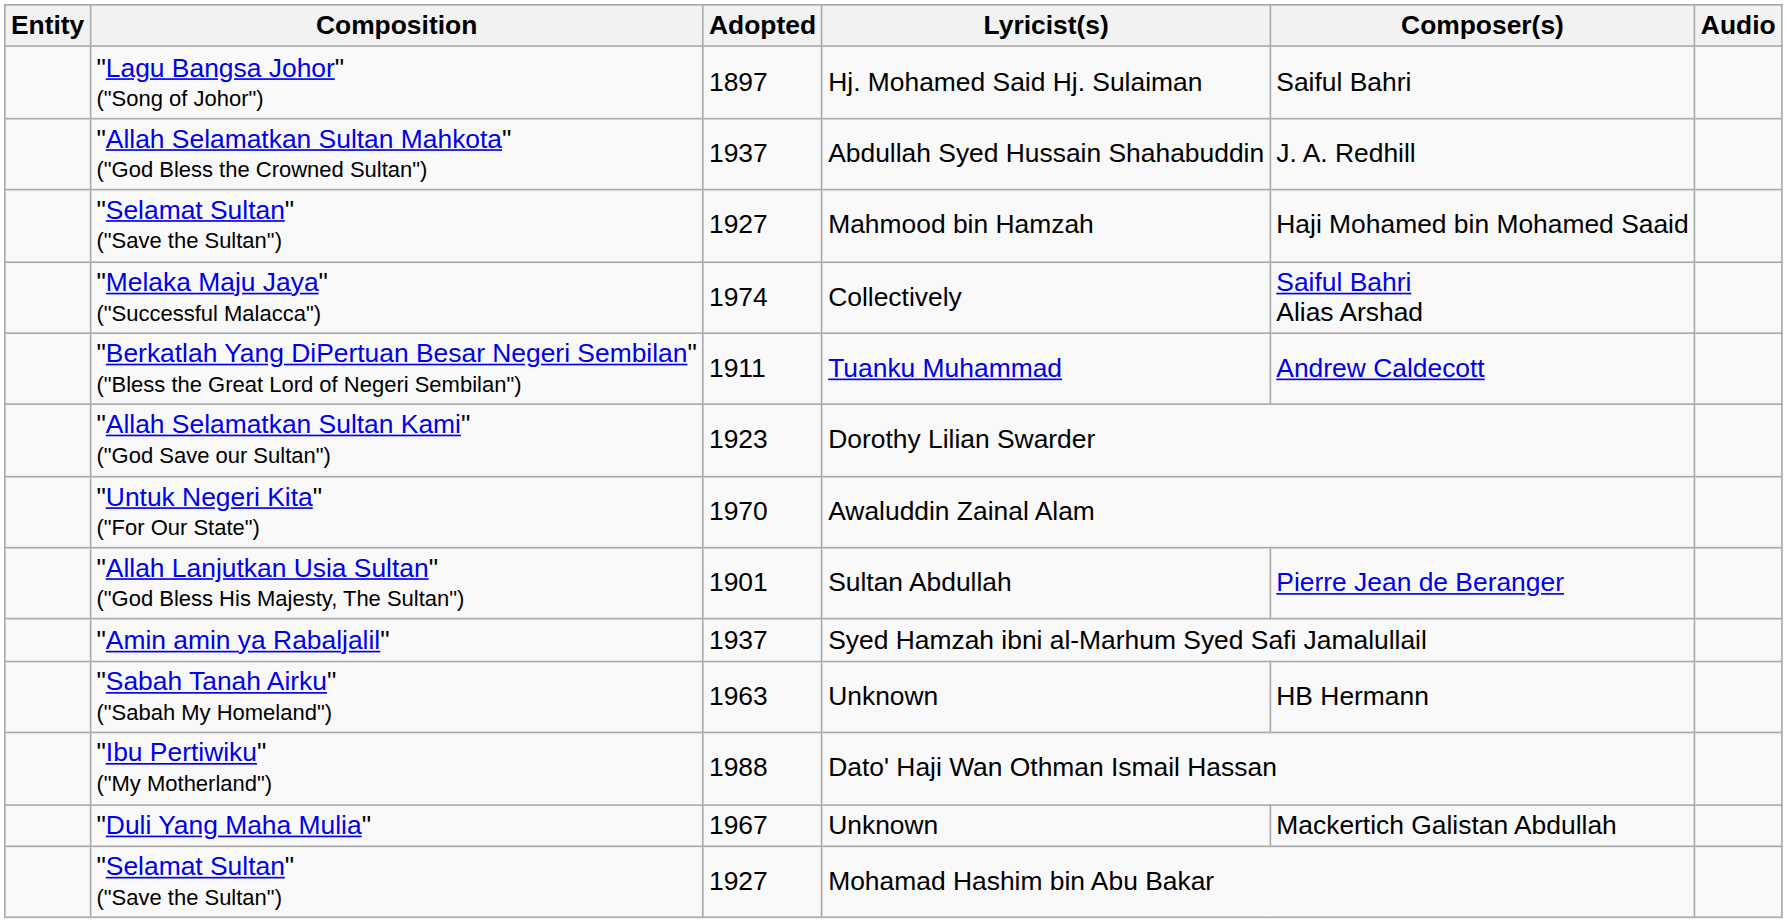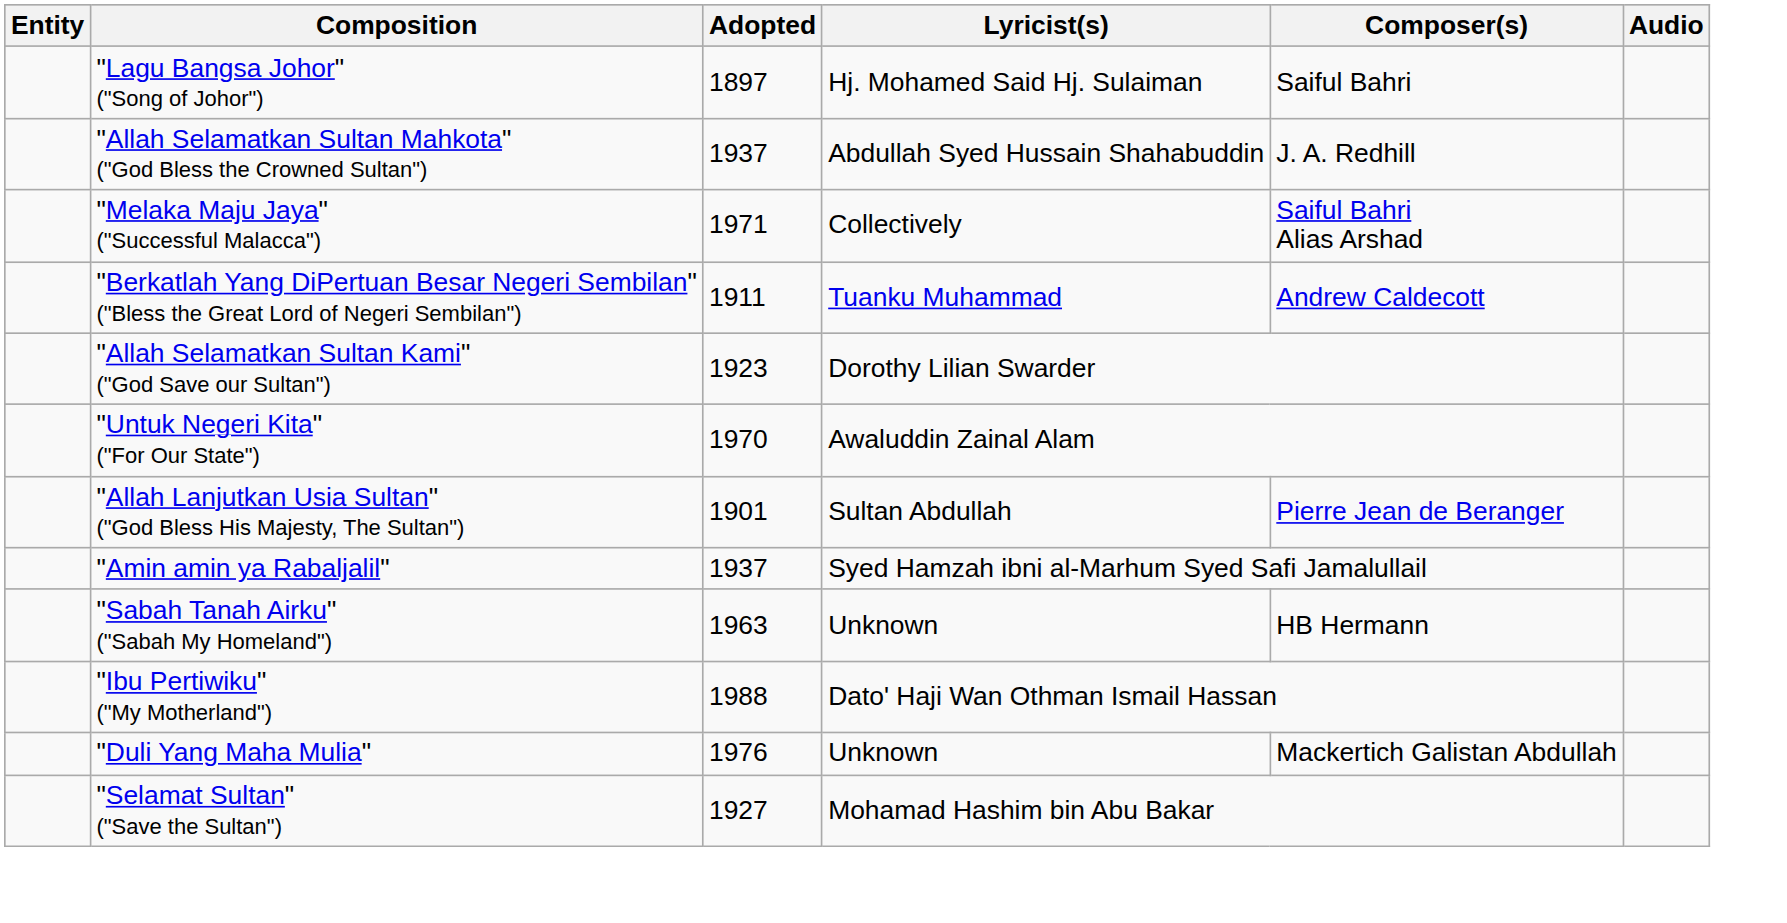 <table class="wikitable">
 <tr>
 <th scope=col>Entity</th>
 <th scope=col>Composition</th>
 <th scope=col>Adopted</th>
 <th scope=col>Lyricist(s)</th>
 <th scope=col>Composer(s)</th>
 <th scope=col>Audio</th>
 </tr>
 <tr>
 <td scope=row></td>
 <td>"<a href='#'>Lagu Bangsa Johor</a>"<br><small>("Song of Johor")</small></td>
 <td>1897</td>
 <td>Hj. Mohamed Said Hj. Sulaiman</td>
 <td>Saiful Bahri</td>
 <td></td>
 </tr>
 <tr>
 <td scope=row></td>
 <td>"<a href='#'>Allah Selamatkan Sultan Mahkota</a>"<br><small>("God Bless the Crowned Sultan")</small></td>
 <td>1937</td>
 <td>Abdullah Syed Hussain Shahabuddin</td>
 <td>J. A. Redhill</td>
 <td></td>
 </tr>
 <tr>
-<td scope="row"></td>
-<td>"<a href='#'>Selamat Sultan</a>"<br><small>("Save the Sultan")</small></td>
-<td>1927</td>
-<td>Mahmood bin Hamzah</td>
-<td>Haji Mohamed bin Mohamed Saaid</td>
-<td></td>
-</tr>
-<tr>
 <td scope=row></td>
 <td>"<a href='#'>Melaka Maju Jaya</a>"<br><small>("Successful Malacca")</small></td>
-<td>1974</td>
+<td>1971</td>
 <td>Collectively</td>
 <td><a href='#'>Saiful Bahri</a><br>Alias Arshad</td>
 <td></td>
 </tr>
 <tr>
 <td scope=row></td>
 <td>"<a href='#'>Berkatlah Yang DiPertuan Besar Negeri Sembilan</a>"<br><small>("Bless the Great Lord of Negeri Sembilan")</small></td>
 <td>1911</td>
 <td><a href='#'>Tuanku Muhammad</a></td>
 <td><a href='#'>Andrew Caldecott</a></td>
 <td></td>
 </tr>
 <tr>
 <td scope=row></td>
 <td>"<a href='#'>Allah Selamatkan Sultan Kami</a>"<br><small>("God Save our Sultan")</small></td>
 <td>1923</td>
 <td colspan="2">Dorothy Lilian Swarder</td>
 <td></td>
 </tr>
 <tr>
 <td scope=row></td>
 <td>"<a href='#'>Untuk Negeri Kita</a>"<br><small>("For Our State")</small></td>
 <td>1970</td>
 <td colspan="2">Awaluddin Zainal Alam</td>
 <td></td>
 </tr>
 <tr>
 <td scope="row"></td>
 <td>"<a href='#'>Allah Lanjutkan Usia Sultan</a>"<br><small>("God Bless His Majesty, The Sultan")</small></td>
 <td>1901</td>
 <td>Sultan Abdullah</td>
 <td><a href='#'>Pierre Jean de Beranger</a></td>
 <td></td>
 </tr>
 <tr>
 <td scope=row></td>
 <td>"<a href='#'>Amin amin ya Rabaljalil</a>"</td>
 <td>1937</td>
 <td colspan="2">Syed Hamzah ibni al-Marhum Syed Safi Jamalullail</td>
 <td></td>
 </tr>
 <tr>
 <td scope=row></td>
 <td>"<a href='#'>Sabah Tanah Airku</a>"<br><small>("Sabah My Homeland")</small></td>
 <td>1963</td>
 <td>Unknown</td>
 <td>HB Hermann</td>
 <td></td>
 </tr>
 <tr>
 <td scope=row></td>
 <td>"<a href='#'>Ibu Pertiwiku</a>"<br><small>("My Motherland")</small></td>
 <td>1988</td>
 <td colspan="2">Dato' Haji Wan Othman Ismail Hassan</td>
 <td></td>
 </tr>
 <tr>
 <td scope=row></td>
 <td>"<a href='#'>Duli Yang Maha Mulia</a>"</td>
-<td>1967</td>
+<td>1976</td>
 <td>Unknown</td>
 <td>Mackertich Galistan Abdullah</td>
 <td></td>
 </tr>
 <tr>
 <td scope=row></td>
 <td>"<a href='#'>Selamat Sultan</a>"<br><small>("Save the Sultan")</small></td>
 <td>1927</td>
 <td colspan="2">Mohamad Hashim bin Abu Bakar</td>
 <td></td>
 </tr>
 </table>
